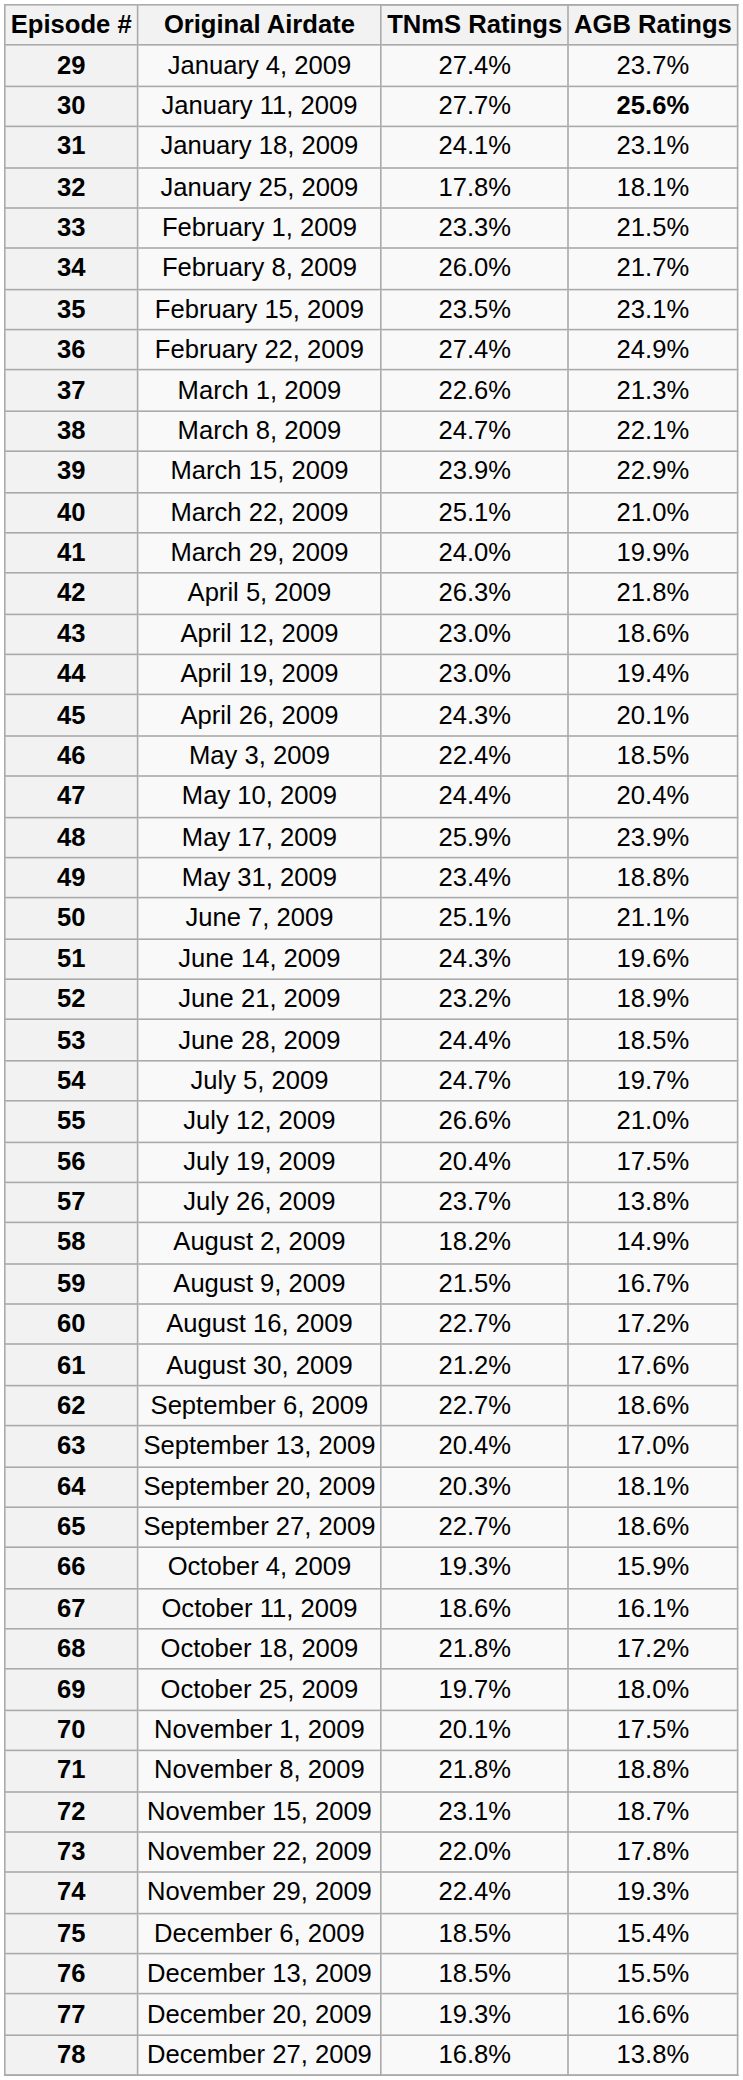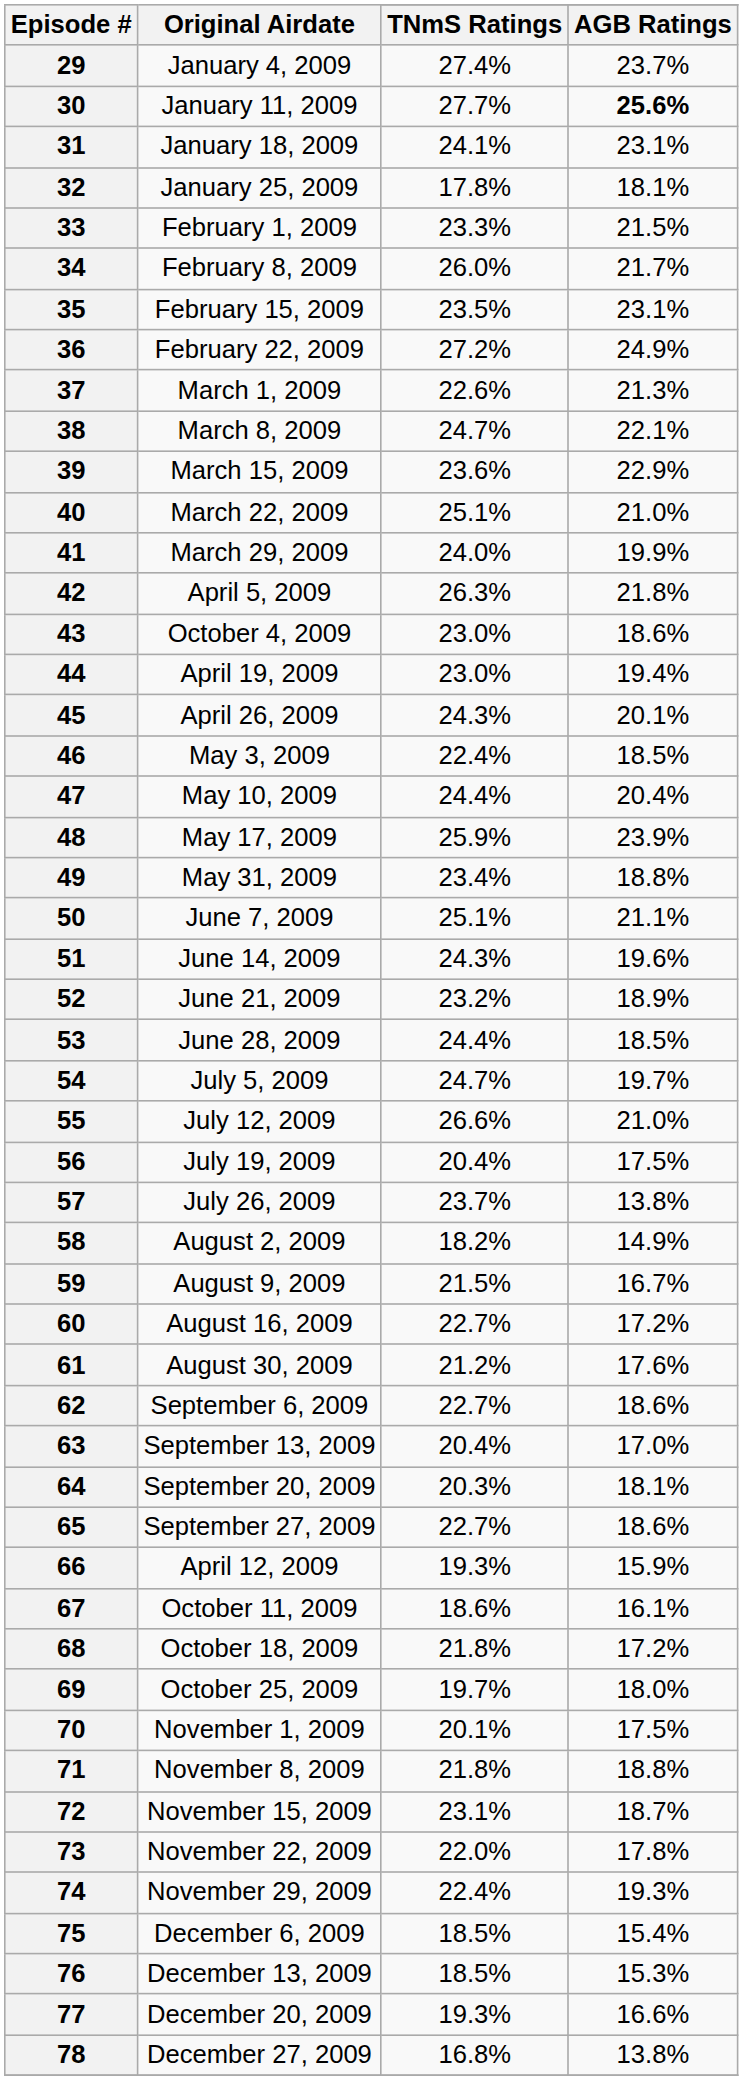 <table class=wikitable style="text-align:center">
 <tr>
 <th rowspan="2">Episode #</th>
 <th rowspan="2">Original Airdate</th>
 </tr>
 <tr>
 <th colspan="1">TNmS Ratings</th>
 <th colspan="1">AGB Ratings</th>
 </tr>
 <tr>
 <th>29</th>
 <td>January 4, 2009</td>
 <td>27.4%</td>
 <td>23.7%</td>
 </tr>
 <tr>
 <th>30</th>
 <td>January 11, 2009</td>
 <td>27.7%</td>
 <td><span><strong>25.6%</strong></span></td>
 </tr>
 <tr>
 <th>31</th>
 <td>January 18, 2009</td>
 <td>24.1%</td>
 <td>23.1%</td>
 </tr>
 <tr>
 <th>32</th>
 <td>January 25, 2009</td>
 <td>17.8%</td>
 <td>18.1%</td>
 </tr>
 <tr>
 <th>33</th>
 <td>February 1, 2009</td>
 <td>23.3%</td>
 <td>21.5%</td>
 </tr>
 <tr>
 <th>34</th>
 <td>February 8, 2009</td>
 <td>26.0%</td>
 <td>21.7%</td>
 </tr>
 <tr>
 <th>35</th>
 <td>February 15, 2009</td>
 <td>23.5%</td>
 <td>23.1%</td>
 </tr>
 <tr>
 <th>36</th>
 <td>February 22, 2009</td>
-<td>27.4%</td>
+<td>27.2%</td>
 <td>24.9%</td>
 </tr>
 <tr>
 <th>37</th>
 <td>March 1, 2009</td>
 <td>22.6%</td>
 <td>21.3%</td>
 </tr>
 <tr>
 <th>38</th>
 <td>March 8, 2009</td>
 <td>24.7%</td>
 <td>22.1%</td>
 </tr>
 <tr>
 <th>39</th>
 <td>March 15, 2009</td>
-<td>23.9%</td>
+<td>23.6%</td>
 <td>22.9%</td>
 </tr>
 <tr>
 <th>40</th>
 <td>March 22, 2009</td>
 <td>25.1%</td>
 <td>21.0%</td>
 </tr>
 <tr>
 <th>41</th>
 <td>March 29, 2009</td>
 <td>24.0%</td>
 <td>19.9%</td>
 </tr>
 <tr>
 <th>42</th>
 <td>April 5, 2009</td>
 <td>26.3%</td>
 <td>21.8%</td>
 </tr>
 <tr>
 <th>43</th>
-<td>April 12, 2009</td>
+<td>October 4, 2009</td>
 <td>23.0%</td>
 <td>18.6%</td>
 </tr>
 <tr>
 <th>44</th>
 <td>April 19, 2009</td>
 <td>23.0%</td>
 <td>19.4%</td>
 </tr>
 <tr>
 <th>45</th>
 <td>April 26, 2009</td>
 <td>24.3%</td>
 <td>20.1%</td>
 </tr>
 <tr>
 <th>46</th>
 <td>May 3, 2009</td>
 <td>22.4%</td>
 <td>18.5%</td>
 </tr>
 <tr>
 <th>47</th>
 <td>May 10, 2009</td>
 <td>24.4%</td>
 <td>20.4%</td>
 </tr>
 <tr>
 <th>48</th>
 <td>May 17, 2009</td>
 <td>25.9%</td>
 <td>23.9%</td>
 </tr>
 <tr>
 <th>49</th>
 <td>May 31, 2009</td>
 <td>23.4%</td>
 <td>18.8%</td>
 </tr>
 <tr>
 <th>50</th>
 <td>June 7, 2009</td>
 <td>25.1%</td>
 <td>21.1%</td>
 </tr>
 <tr>
 <th>51</th>
 <td>June 14, 2009</td>
 <td>24.3%</td>
 <td>19.6%</td>
 </tr>
 <tr>
 <th>52</th>
 <td>June 21, 2009</td>
 <td>23.2%</td>
 <td>18.9%</td>
 </tr>
 <tr>
 <th>53</th>
 <td>June 28, 2009</td>
 <td>24.4%</td>
 <td>18.5%</td>
 </tr>
 <tr>
 <th>54</th>
 <td>July 5, 2009</td>
 <td>24.7%</td>
 <td>19.7%</td>
 </tr>
 <tr>
 <th>55</th>
 <td>July 12, 2009</td>
 <td>26.6%</td>
 <td>21.0%</td>
 </tr>
 <tr>
 <th>56</th>
 <td>July 19, 2009</td>
 <td>20.4%</td>
 <td>17.5%</td>
 </tr>
 <tr>
 <th>57</th>
 <td>July 26, 2009</td>
 <td>23.7%</td>
 <td>13.8%</td>
 </tr>
 <tr>
 <th>58</th>
 <td>August 2, 2009</td>
 <td>18.2%</td>
 <td>14.9%</td>
 </tr>
 <tr>
 <th>59</th>
 <td>August 9, 2009</td>
 <td>21.5%</td>
 <td>16.7%</td>
 </tr>
 <tr>
 <th>60</th>
 <td>August 16, 2009</td>
 <td>22.7%</td>
 <td>17.2%</td>
 </tr>
 <tr>
 <th>61</th>
 <td>August 30, 2009</td>
 <td>21.2%</td>
 <td>17.6%</td>
 </tr>
 <tr>
 <th>62</th>
 <td>September 6, 2009</td>
 <td>22.7%</td>
 <td>18.6%</td>
 </tr>
 <tr>
 <th>63</th>
 <td>September 13, 2009</td>
 <td>20.4%</td>
 <td>17.0%</td>
 </tr>
 <tr>
 <th>64</th>
 <td>September 20, 2009</td>
 <td>20.3%</td>
 <td>18.1%</td>
 </tr>
 <tr>
 <th>65</th>
 <td>September 27, 2009</td>
 <td>22.7%</td>
 <td>18.6%</td>
 </tr>
 <tr>
 <th>66</th>
-<td>October 4, 2009</td>
+<td>April 12, 2009</td>
 <td>19.3%</td>
 <td>15.9%</td>
 </tr>
 <tr>
 <th>67</th>
 <td>October 11, 2009</td>
 <td>18.6%</td>
 <td>16.1%</td>
 </tr>
 <tr>
 <th>68</th>
 <td>October 18, 2009</td>
 <td>21.8%</td>
 <td>17.2%</td>
 </tr>
 <tr>
 <th>69</th>
 <td>October 25, 2009</td>
 <td>19.7%</td>
 <td>18.0%</td>
 </tr>
 <tr>
 <th>70</th>
 <td>November 1, 2009</td>
 <td>20.1%</td>
 <td>17.5%</td>
 </tr>
 <tr>
 <th>71</th>
 <td>November 8, 2009</td>
 <td>21.8%</td>
 <td>18.8%</td>
 </tr>
 <tr>
 <th>72</th>
 <td>November 15, 2009</td>
 <td>23.1%</td>
 <td>18.7%</td>
 </tr>
 <tr>
 <th>73</th>
 <td>November 22, 2009</td>
 <td>22.0%</td>
 <td>17.8%</td>
 </tr>
 <tr>
 <th>74</th>
 <td>November 29, 2009</td>
 <td>22.4%</td>
 <td>19.3%</td>
 </tr>
 <tr>
 <th>75</th>
 <td>December 6, 2009</td>
 <td>18.5%</td>
 <td>15.4%</td>
 </tr>
 <tr>
 <th>76</th>
 <td>December 13, 2009</td>
 <td>18.5%</td>
-<td>15.5%</td>
+<td>15.3%</td>
 </tr>
 <tr>
 <th>77</th>
 <td>December 20, 2009</td>
 <td>19.3%</td>
 <td>16.6%</td>
 </tr>
 <tr>
 <th>78</th>
 <td>December 27, 2009</td>
 <td>16.8%</td>
 <td>13.8%</td>
 </tr>
 <tr>
 </tr>
 </table>
